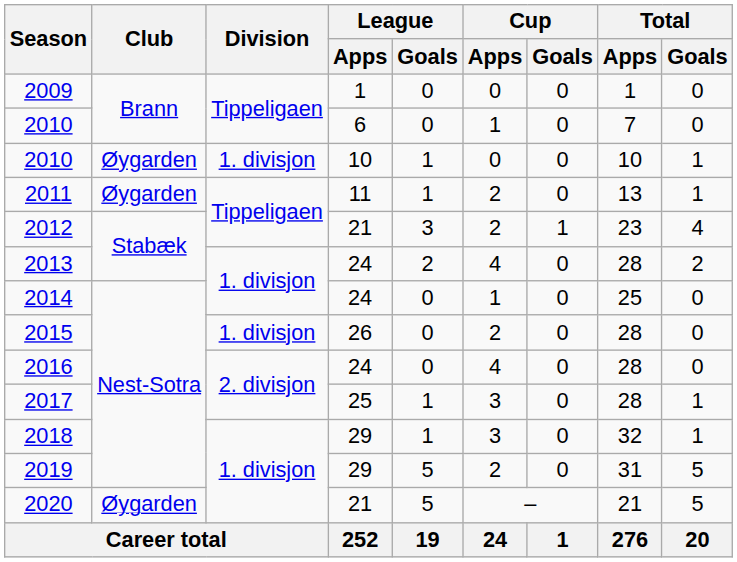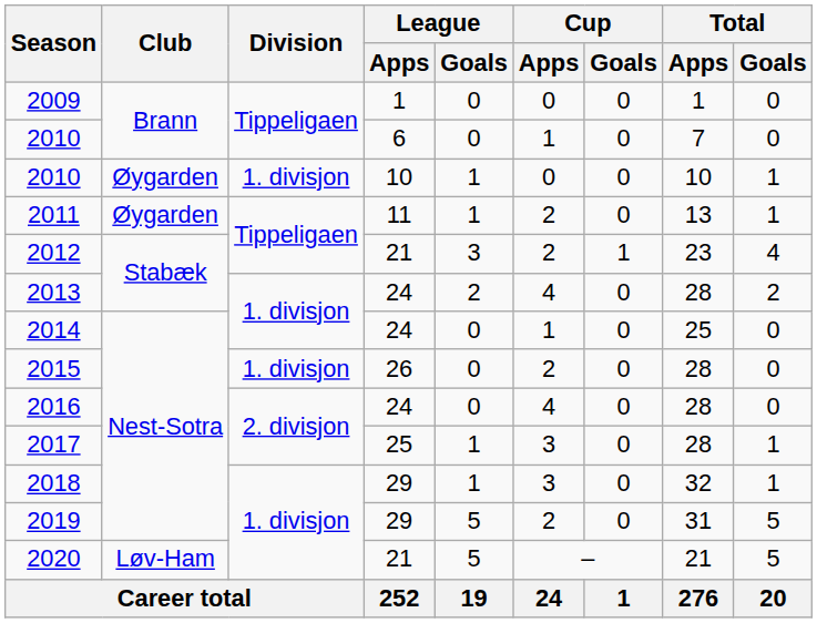 <table class="wikitable" style="text-align: center;">
 <tr>
 <th rowspan="2">Season</th>
 <th rowspan="2">Club</th>
 <th rowspan="2">Division</th>
 <th colspan="2">League</th>
 <th colspan="2">Cup</th>
 <th colspan="2">Total</th>
 </tr>
 <tr>
 <th>Apps</th>
 <th>Goals</th>
 <th>Apps</th>
 <th>Goals</th>
 <th>Apps</th>
 <th>Goals</th>
 </tr>
 <tr>
 <td><a href='#'>2009</a></td>
 <td rowspan="2"><a href='#'>Brann</a></td>
 <td rowspan="2"><a href='#'>Tippeligaen</a></td>
 <td>1</td>
 <td>0</td>
 <td>0</td>
 <td>0</td>
 <td>1</td>
 <td>0</td>
 </tr>
 <tr>
 <td><a href='#'>2010</a></td>
 <td>6</td>
 <td>0</td>
 <td>1</td>
 <td>0</td>
 <td>7</td>
 <td>0</td>
 </tr>
 <tr>
 <td><a href='#'>2010</a></td>
 <td rowspan="1"><a href='#'>Øygarden</a></td>
 <td><a href='#'>1. divisjon</a></td>
 <td>10</td>
 <td>1</td>
 <td>0</td>
 <td>0</td>
 <td>10</td>
 <td>1</td>
 </tr>
 <tr>
 <td><a href='#'>2011</a></td>
 <td rowspan="1"><a href='#'>Øygarden</a></td>
 <td rowspan="2"><a href='#'>Tippeligaen</a></td>
 <td>11</td>
 <td>1</td>
 <td>2</td>
 <td>0</td>
 <td>13</td>
 <td>1</td>
 </tr>
 <tr>
 <td><a href='#'>2012</a></td>
 <td rowspan="2"><a href='#'>Stabæk</a></td>
 <td>21</td>
 <td>3</td>
 <td>2</td>
 <td>1</td>
 <td>23</td>
 <td>4</td>
 </tr>
 <tr>
 <td><a href='#'>2013</a></td>
 <td rowspan="2"><a href='#'>1. divisjon</a></td>
 <td>24</td>
 <td>2</td>
 <td>4</td>
 <td>0</td>
 <td>28</td>
 <td>2</td>
 </tr>
 <tr>
 <td><a href='#'>2014</a></td>
 <td rowspan="6"><a href='#'>Nest-Sotra</a></td>
 <td>24</td>
 <td>0</td>
 <td>1</td>
 <td>0</td>
 <td>25</td>
 <td>0</td>
 </tr>
 <tr>
 <td><a href='#'>2015</a></td>
 <td><a href='#'>1. divisjon</a></td>
 <td>26</td>
 <td>0</td>
 <td>2</td>
 <td>0</td>
 <td>28</td>
 <td>0</td>
 </tr>
 <tr>
 <td><a href='#'>2016</a></td>
 <td rowspan="2"><a href='#'>2. divisjon</a></td>
 <td>24</td>
 <td>0</td>
 <td>4</td>
 <td>0</td>
 <td>28</td>
 <td>0</td>
 </tr>
 <tr>
 <td><a href='#'>2017</a></td>
 <td>25</td>
 <td>1</td>
 <td>3</td>
 <td>0</td>
 <td>28</td>
 <td>1</td>
 </tr>
 <tr>
 <td><a href='#'>2018</a></td>
 <td rowspan="3"><a href='#'>1. divisjon</a></td>
 <td>29</td>
 <td>1</td>
 <td>3</td>
 <td>0</td>
 <td>32</td>
 <td>1</td>
 </tr>
 <tr>
 <td><a href='#'>2019</a></td>
 <td>29</td>
 <td>5</td>
 <td>2</td>
 <td>0</td>
 <td>31</td>
 <td>5</td>
 </tr>
 <tr>
 <td><a href='#'>2020</a></td>
-<td rowspan="1"><a href='#'>Øygarden</a></td>
+<td><a href='#'>Løv-Ham</a></td>
 <td>21</td>
 <td>5</td>
 <td colspan=2>–</td>
 <td>21</td>
 <td>5</td>
 </tr>
 <tr>
 <th colspan="3">Career total</th>
 <th>252</th>
 <th>19</th>
 <th>24</th>
 <th>1</th>
 <th>276</th>
 <th>20</th>
 </tr>
 </table>
